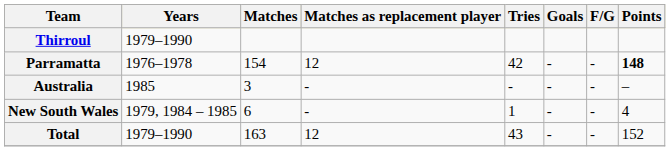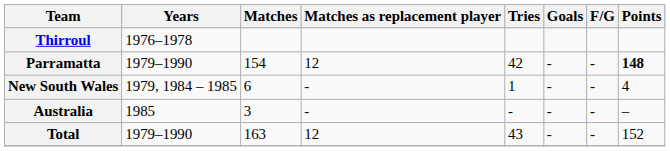 <table class="wikitable plainrowheaders">
 <tr bgcolor=#bdb76b>
 <th scope="col">Team</th>
 <th scope="col">Years</th>
 <th scope="col">Matches</th>
 <th scope="col">Matches as replacement player</th>
 <th scope="col">Tries</th>
 <th scope="col">Goals</th>
 <th scope="col">F/G</th>
 <th scope="col">Points</th>
 </tr>
 <tr>
 <th scope="row"><a href='#'>Thirroul</a></th>
-<td>1979–1990</td>
+<td>1976–1978</td>
 <td></td>
 <td></td>
 <td></td>
 <td></td>
 <td></td>
 <td></td>
 </tr>
 <tr>
 <th scope="row">Parramatta</th>
-<td>1976–1978</td>
+<td>1979–1990</td>
 <td>154</td>
 <td>12</td>
 <td>42</td>
 <td>-</td>
 <td>-</td>
 <td><strong>148</strong></td>
+</tr>
+<tr>
+<th scope="row">New South Wales</th>
+<td>1979, 1984 – 1985</td>
+<td>6</td>
+<td>-</td>
+<td>1</td>
+<td>-</td>
+<td>-</td>
+<td>4</td>
 </tr>
 <tr>
 <th scope="row">Australia</th>
 <td>1985</td>
 <td>3</td>
 <td>-</td>
 <td>-</td>
 <td>-</td>
 <td>-</td>
 <td>–</td>
-</tr>
-<tr>
-<th scope="row">New South Wales</th>
-<td>1979, 1984 – 1985</td>
-<td>6</td>
-<td>-</td>
-<td>1</td>
-<td>-</td>
-<td>-</td>
-<td>4</td>
 </tr>
 <tr>
 <th scope="row">Total</th>
 <td>1979–1990</td>
 <td>163</td>
 <td>12</td>
 <td>43</td>
 <td>-</td>
 <td>-</td>
 <td>152</td>
 </tr>
 <tr>
 </tr>
 </table>
